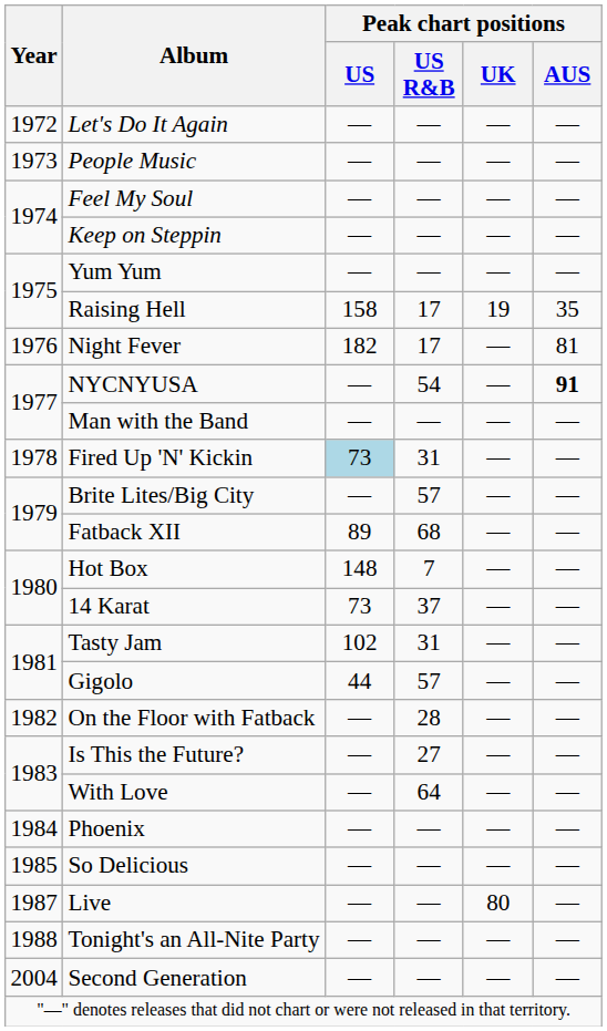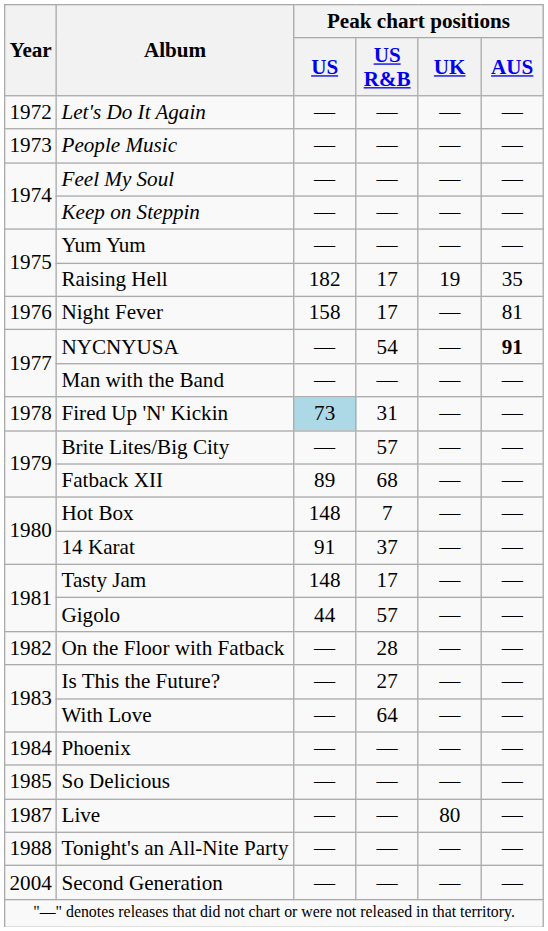 <table class="wikitable">
 <tr>
 <th scope="col" rowspan="2">Year</th>
 <th scope="col" rowspan="2">Album</th>
 <th scope="col" colspan="4">Peak chart positions</th>
 </tr>
 <tr>
 <th style="width:40px;"><a href='#'>US</a><br></th>
 <th style="width:40px;"><a href='#'>US R&B</a><br></th>
 <th style="width:40px;"><a href='#'>UK</a><br></th>
 <th style="width:40px;"><a href='#'>AUS</a><br></th>
 </tr>
 <tr>
 <td>1972</td>
 <td><em>Let's Do It Again</em></td>
 <td align=center>—</td>
 <td align=center>—</td>
 <td align=center>—</td>
 <td align=center>—</td>
 </tr>
 <tr>
 <td>1973</td>
 <td><em>People Music</em></td>
 <td align=center>—</td>
 <td align=center>—</td>
 <td align=center>—</td>
 <td align=center>—</td>
 </tr>
 <tr>
 <td rowspan="2">1974</td>
 <td><em>Feel My Soul</em></td>
 <td align=center>—</td>
 <td align=center>—</td>
 <td align=center>—</td>
 <td align=center>—</td>
 </tr>
 <tr>
 <td><em>Keep on Steppin<strong></td>
 <td align=center>—</td>
 <td align=center>—</td>
 <td align=center>—</td>
 <td align=center>—</td>
 </tr>
 <tr>
 <td rowspan="2">1975</td>
 <td></em>Yum Yum<em></td>
 <td align=center>—</td>
 <td align=center>—</td>
 <td align=center>—</td>
 <td align=center>—</td>
 </tr>
 <tr>
 <td></em>Raising Hell<em></td>
-<td align=center>158</td>
+<td align=center>182</td>
 <td align=center>17</td>
 <td align=center>19</td>
 <td align=center>35</td>
 </tr>
 <tr>
 <td>1976</td>
 <td></em>Night Fever<em></td>
-<td align=center>182</td>
+<td align=center>158</td>
 <td align=center>17</td>
 <td align=center>—</td>
 <td align=center>81</td>
 </tr>
 <tr>
 <td rowspan="2">1977</td>
 <td></em>NYCNYUSA<em></td>
 <td align=center>—</td>
 <td align=center>54</td>
 <td align=center>—</td>
 <td align=center><strong>91</strong></td>
 </tr>
 <tr>
 <td></em>Man with the Band<em></td>
 <td align=center>—</td>
 <td align=center>—</td>
 <td align=center>—</td>
 <td align=center>—</td>
 </tr>
 <tr>
 <td>1978</td>
 <td></em>Fired Up 'N' Kickin<em></td>
 <td align=center style="background: lightblue;">73</td>
 <td align=center>31</td>
 <td align=center>—</td>
 <td align=center>—</td>
 </tr>
 <tr>
 <td rowspan="2">1979</td>
 <td></em>Brite Lites/Big City<em></td>
 <td align=center>—</td>
 <td align=center>57</td>
 <td align=center>—</td>
 <td align=center>—</td>
 </tr>
 <tr>
 <td></em>Fatback XII<em></td>
 <td align=center>89</td>
 <td align=center>68</td>
 <td align=center>—</td>
 <td align=center>—</td>
 </tr>
 <tr>
 <td rowspan="2">1980</td>
 <td></em>Hot Box<em></td>
 <td align=center>148</td>
 <td align=center>7</td>
 <td align=center>—</td>
 <td align=center>—</td>
 </tr>
 <tr>
 <td></em>14 Karat<em></td>
-<td align=center>73</td>
+<td align=center>91</td>
 <td align=center>37</td>
 <td align=center>—</td>
 <td align=center>—</td>
 </tr>
 <tr>
 <td rowspan="2">1981</td>
 <td></em>Tasty Jam<em></td>
-<td align=center>102</td>
-<td align=center>31</td>
+<td align=center>148</td>
+<td align=center>17</td>
 <td align=center>—</td>
 <td align=center>—</td>
 </tr>
 <tr>
 <td></em>Gigolo<em></td>
 <td align=center>44</td>
 <td align=center>57</td>
 <td align=center>—</td>
 <td align=center>—</td>
 </tr>
 <tr>
 <td>1982</td>
 <td></em>On the Floor with Fatback<em></td>
 <td align=center>—</td>
 <td align=center>28</td>
 <td align=center>—</td>
 <td align=center>—</td>
 </tr>
 <tr>
 <td rowspan="2">1983</td>
 <td></em>Is This the Future?<em></td>
 <td align=center>—</td>
 <td align=center>27</td>
 <td align=center>—</td>
 <td align=center>—</td>
 </tr>
 <tr>
 <td></em>With Love<em></td>
 <td align=center>—</td>
 <td align=center>64</td>
 <td align=center>—</td>
 <td align=center>—</td>
 </tr>
 <tr>
 <td>1984</td>
 <td></em>Phoenix<em></td>
 <td align=center>—</td>
 <td align=center>—</td>
 <td align=center>—</td>
 <td align=center>—</td>
 </tr>
 <tr>
 <td>1985</td>
 <td></em>So Delicious<em></td>
 <td align=center>—</td>
 <td align=center>—</td>
 <td align=center>—</td>
 <td align=center>—</td>
 </tr>
 <tr>
 <td>1987</td>
 <td></em>Live<em></td>
 <td align=center>—</td>
 <td align=center>—</td>
 <td align=center>80</td>
 <td align=center>—</td>
 </tr>
 <tr>
 <td>1988</td>
 <td></em>Tonight's an All-Nite Party<em></td>
 <td align=center>—</td>
 <td align=center>—</td>
 <td align=center>—</td>
 <td align=center>—</td>
 </tr>
 <tr>
 <td>2004</td>
 <td></em>Second Generation<em></td>
 <td align=center>—</td>
 <td align=center>—</td>
 <td align=center>—</td>
 <td align=center>—</td>
 </tr>
 <tr>
 <td colspan="6" style="text-align:center; font-size:9pt;">"—" denotes releases that did not chart or were not released in that territory.</td>
 </tr>
 </table>
